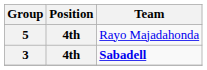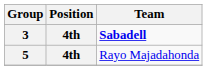 <table class="wikitable">
 <tr>
 <th>Group</th>
 <th>Position</th>
 <th>Team</th>
 </tr>
 <tr>
+<th>3</th>
+<th>4th</th>
+<td><strong><a href='#'>Sabadell</a></strong></td>
+</tr>
+<tr>
 <th>5</th>
 <th>4th</th>
 <td><a href='#'>Rayo Majadahonda</a></td>
 </tr>
 <tr>
-<th>3</th>
-<th>4th</th>
-<td><strong><a href='#'>Sabadell</a></strong></td>
-</tr>
-<tr>
 </tr>
 </table>
